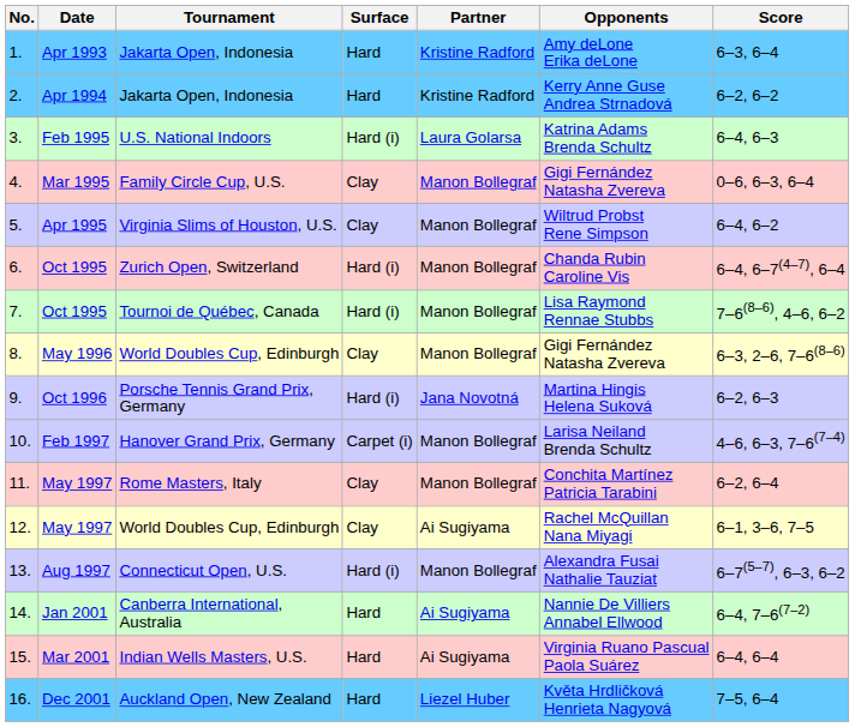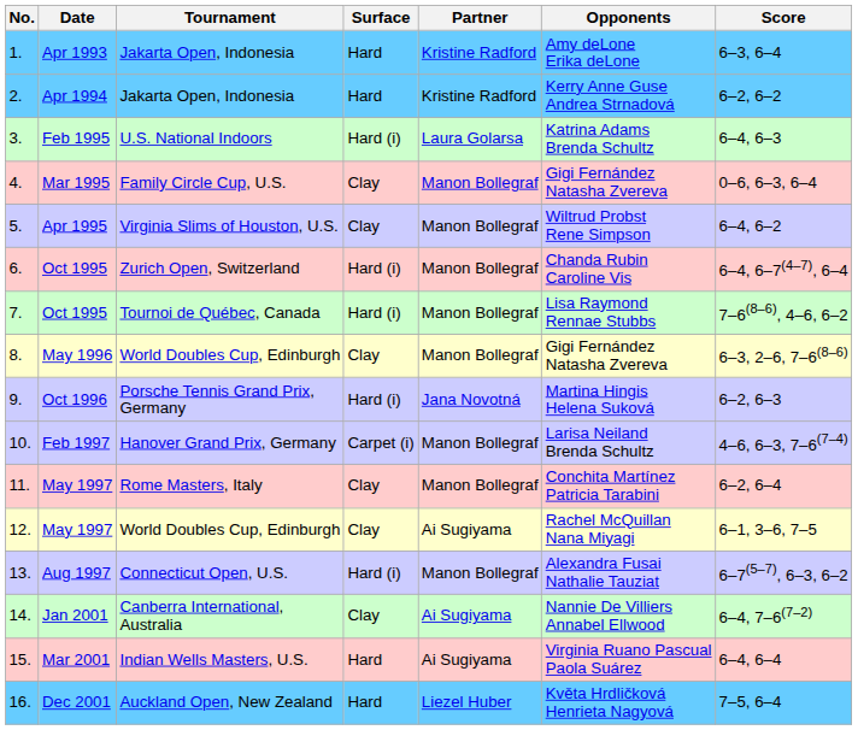 <table class="sortable wikitable">
 <tr>
 <th>No.</th>
 <th>Date</th>
 <th>Tournament</th>
 <th>Surface</th>
 <th>Partner</th>
 <th>Opponents</th>
 <th>Score</th>
 </tr>
 <tr style="background:#6cf;">
 <td>1.</td>
 <td><a href='#'>Apr 1993</a></td>
 <td><a href='#'>Jakarta Open</a>, Indonesia</td>
 <td>Hard</td>
 <td> <a href='#'>Kristine Radford</a></td>
 <td> <a href='#'>Amy deLone</a> <br>  <a href='#'>Erika deLone</a></td>
 <td>6–3, 6–4</td>
 </tr>
 <tr style="background:#6cf;">
 <td>2.</td>
 <td><a href='#'>Apr 1994</a></td>
 <td>Jakarta Open, Indonesia</td>
 <td>Hard</td>
 <td> Kristine Radford</td>
 <td> <a href='#'>Kerry Anne Guse</a> <br>  <a href='#'>Andrea Strnadová</a></td>
 <td>6–2, 6–2</td>
 </tr>
 <tr style="background:#cfc;">
 <td>3.</td>
 <td><a href='#'>Feb 1995</a></td>
 <td><a href='#'>U.S. National Indoors</a></td>
 <td>Hard (i)</td>
 <td> <a href='#'>Laura Golarsa</a></td>
 <td> <a href='#'>Katrina Adams</a> <br>  <a href='#'>Brenda Schultz</a></td>
 <td>6–4, 6–3</td>
 </tr>
 <tr style="background:#fcc;">
 <td>4.</td>
 <td><a href='#'>Mar 1995</a></td>
 <td><a href='#'>Family Circle Cup</a>, U.S.</td>
 <td>Clay</td>
 <td> <a href='#'>Manon Bollegraf</a></td>
 <td> <a href='#'>Gigi Fernández</a> <br>  <a href='#'>Natasha Zvereva</a></td>
 <td>0–6, 6–3, 6–4</td>
 </tr>
 <tr style="background:#ccf;">
 <td>5.</td>
 <td><a href='#'>Apr 1995</a></td>
 <td><a href='#'>Virginia Slims of Houston</a>, U.S.</td>
 <td>Clay</td>
 <td> Manon Bollegraf</td>
 <td> <a href='#'>Wiltrud Probst</a> <br>  <a href='#'>Rene Simpson</a></td>
 <td>6–4, 6–2</td>
 </tr>
 <tr style="background:#fcc;">
 <td>6.</td>
 <td><a href='#'>Oct 1995</a></td>
 <td><a href='#'>Zurich Open</a>, Switzerland</td>
 <td>Hard (i)</td>
 <td> Manon Bollegraf</td>
 <td> <a href='#'>Chanda Rubin</a> <br>  <a href='#'>Caroline Vis</a></td>
 <td>6–4, 6–7<sup>(4–7)</sup>, 6–4</td>
 </tr>
 <tr style="background:#cfc;">
 <td>7.</td>
 <td><a href='#'>Oct 1995</a></td>
 <td><a href='#'>Tournoi de Québec</a>, Canada</td>
 <td>Hard (i)</td>
 <td> Manon Bollegraf</td>
 <td> <a href='#'>Lisa Raymond</a> <br>  <a href='#'>Rennae Stubbs</a></td>
 <td>7–6<sup>(8–6)</sup>, 4–6, 6–2</td>
 </tr>
 <tr style="background:#ffc;">
 <td>8.</td>
 <td><a href='#'>May 1996</a></td>
 <td><a href='#'>World Doubles Cup</a>, Edinburgh</td>
 <td>Clay</td>
 <td> Manon Bollegraf</td>
 <td> Gigi Fernández <br>  Natasha Zvereva</td>
 <td>6–3, 2–6, 7–6<sup>(8–6)</sup></td>
 </tr>
 <tr style="background:#ccf;">
 <td>9.</td>
 <td><a href='#'>Oct 1996</a></td>
 <td><a href='#'>Porsche Tennis Grand Prix</a>, <br>Germany</td>
 <td>Hard (i)</td>
 <td> <a href='#'>Jana Novotná</a></td>
 <td> <a href='#'>Martina Hingis</a> <br>  <a href='#'>Helena Suková</a></td>
 <td>6–2, 6–3</td>
 </tr>
 <tr style="background:#ccf;">
 <td>10.</td>
 <td><a href='#'>Feb 1997</a></td>
 <td><a href='#'>Hanover Grand Prix</a>, Germany</td>
 <td>Carpet (i)</td>
 <td> Manon Bollegraf</td>
 <td> <a href='#'>Larisa Neiland</a> <br>  Brenda Schultz</td>
 <td>4–6, 6–3, 7–6<sup>(7–4)</sup></td>
 </tr>
 <tr style="background:#fcc;">
 <td>11.</td>
 <td><a href='#'>May 1997</a></td>
 <td><a href='#'>Rome Masters</a>, Italy</td>
 <td>Clay</td>
 <td> Manon Bollegraf</td>
 <td> <a href='#'>Conchita Martínez</a> <br>  <a href='#'>Patricia Tarabini</a></td>
 <td>6–2, 6–4</td>
 </tr>
 <tr style="background:#ffc;">
 <td>12.</td>
 <td><a href='#'>May 1997</a></td>
 <td>World Doubles Cup, Edinburgh</td>
 <td>Clay</td>
 <td> Ai Sugiyama</td>
 <td> <a href='#'>Rachel McQuillan</a> <br>  <a href='#'>Nana Miyagi</a></td>
 <td>6–1, 3–6, 7–5</td>
 </tr>
 <tr style="background:#ccf;">
 <td>13.</td>
 <td><a href='#'>Aug 1997</a></td>
 <td><a href='#'>Connecticut Open</a>, U.S.</td>
 <td>Hard (i)</td>
 <td> Manon Bollegraf</td>
 <td> <a href='#'>Alexandra Fusai</a> <br>  <a href='#'>Nathalie Tauziat</a></td>
 <td>6–7<sup>(5–7)</sup>, 6–3, 6–2</td>
 </tr>
 <tr style="background:#cfc;">
 <td>14.</td>
 <td><a href='#'>Jan 2001</a></td>
 <td><a href='#'>Canberra International</a>, <br>Australia</td>
-<td>Hard</td>
+<td>Clay</td>
 <td> <a href='#'>Ai Sugiyama</a></td>
 <td> <a href='#'>Nannie De Villiers</a> <br>  <a href='#'>Annabel Ellwood</a></td>
 <td>6–4, 7–6<sup>(7–2)</sup></td>
 </tr>
 <tr style="background:#fcc;">
 <td>15.</td>
 <td><a href='#'>Mar 2001</a></td>
 <td><a href='#'>Indian Wells Masters</a>, U.S.</td>
 <td>Hard</td>
 <td> Ai Sugiyama</td>
 <td> <a href='#'>Virginia Ruano Pascual</a> <br>  <a href='#'>Paola Suárez</a></td>
 <td>6–4, 6–4</td>
 </tr>
 <tr style="background:#6cf;">
 <td>16.</td>
 <td><a href='#'>Dec 2001</a></td>
 <td><a href='#'>Auckland Open</a>, New Zealand</td>
 <td>Hard</td>
 <td> <a href='#'>Liezel Huber</a></td>
 <td> <a href='#'>Květa Hrdličková</a> <br>  <a href='#'>Henrieta Nagyová</a></td>
 <td>7–5, 6–4</td>
 </tr>
 </table>
